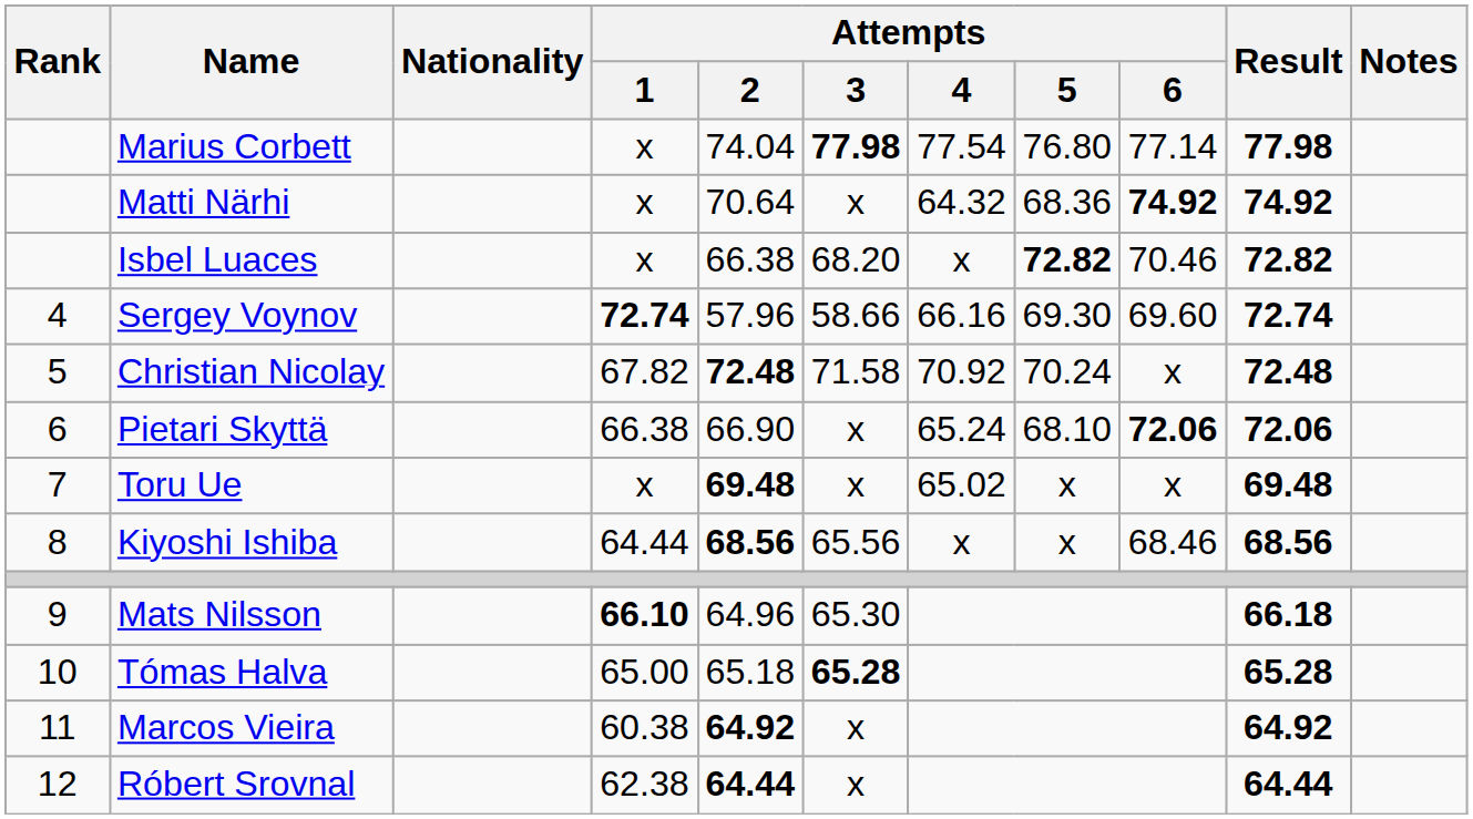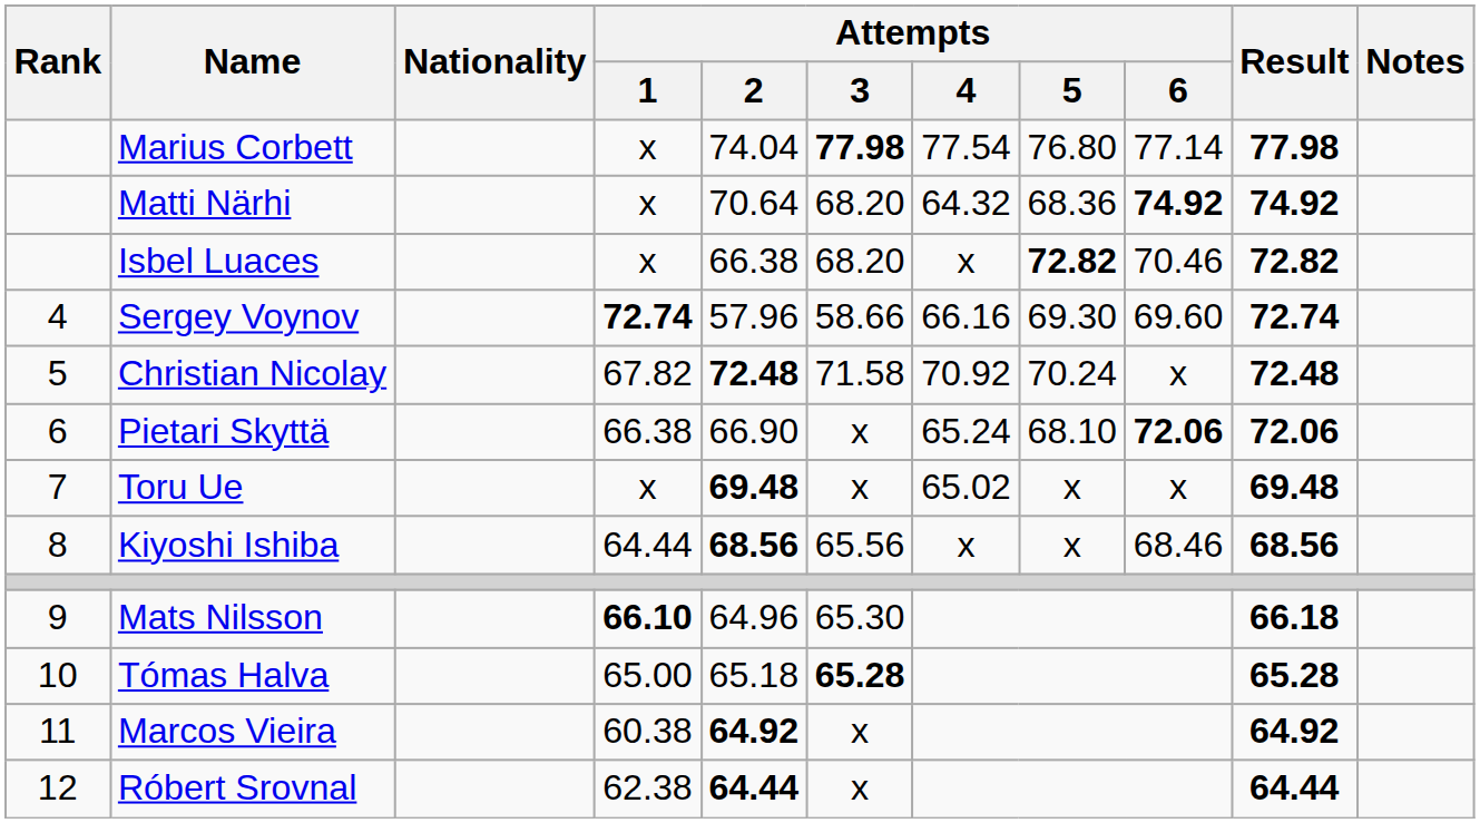 <table class="wikitable sortable" style="text-align:center">
 <tr>
 <th rowspan=2>Rank</th>
 <th rowspan=2>Name</th>
 <th rowspan=2>Nationality</th>
 <th colspan=6>Attempts</th>
 <th rowspan=2>Result</th>
 <th rowspan=2>Notes</th>
 </tr>
 <tr>
 <th>1</th>
 <th>2</th>
 <th>3</th>
 <th>4</th>
 <th>5</th>
 <th>6</th>
 </tr>
 <tr>
 <td></td>
 <td align=left><a href='#'>Marius Corbett</a></td>
 <td align=left></td>
 <td>x</td>
 <td>74.04</td>
 <td><strong>77.98</strong></td>
 <td>77.54</td>
 <td>76.80</td>
 <td>77.14</td>
 <td><strong>77.98</strong></td>
 <td></td>
 </tr>
 <tr>
 <td></td>
 <td align=left><a href='#'>Matti Närhi</a></td>
 <td align=left></td>
 <td>x</td>
 <td>70.64</td>
-<td>x</td>
+<td>68.20</td>
 <td>64.32</td>
 <td>68.36</td>
 <td><strong>74.92</strong></td>
 <td><strong>74.92</strong></td>
 <td></td>
 </tr>
 <tr>
 <td></td>
 <td align=left><a href='#'>Isbel Luaces</a></td>
 <td align=left></td>
 <td>x</td>
 <td>66.38</td>
 <td>68.20</td>
 <td>x</td>
 <td><strong>72.82</strong></td>
 <td>70.46</td>
 <td><strong>72.82</strong></td>
 <td></td>
 </tr>
 <tr>
 <td>4</td>
 <td align=left><a href='#'>Sergey Voynov</a></td>
 <td align=left></td>
 <td><strong>72.74</strong></td>
 <td>57.96</td>
 <td>58.66</td>
 <td>66.16</td>
 <td>69.30</td>
 <td>69.60</td>
 <td><strong>72.74</strong></td>
 <td></td>
 </tr>
 <tr>
 <td>5</td>
 <td align=left><a href='#'>Christian Nicolay</a></td>
 <td align=left></td>
 <td>67.82</td>
 <td><strong>72.48</strong></td>
 <td>71.58</td>
 <td>70.92</td>
 <td>70.24</td>
 <td>x</td>
 <td><strong>72.48</strong></td>
 <td></td>
 </tr>
 <tr>
 <td>6</td>
 <td align=left><a href='#'>Pietari Skyttä</a></td>
 <td align=left></td>
 <td>66.38</td>
 <td>66.90</td>
 <td>x</td>
 <td>65.24</td>
 <td>68.10</td>
 <td><strong>72.06</strong></td>
 <td><strong>72.06</strong></td>
 <td></td>
 </tr>
 <tr>
 <td>7</td>
 <td align=left><a href='#'>Toru Ue</a></td>
 <td align=left></td>
 <td>x</td>
 <td><strong>69.48</strong></td>
 <td>x</td>
 <td>65.02</td>
 <td>x</td>
 <td>x</td>
 <td><strong>69.48</strong></td>
 <td></td>
 </tr>
 <tr>
 <td>8</td>
 <td align=left><a href='#'>Kiyoshi Ishiba</a></td>
 <td align=left></td>
 <td>64.44</td>
 <td><strong>68.56</strong></td>
 <td>65.56</td>
 <td>x</td>
 <td>x</td>
 <td>68.46</td>
 <td><strong>68.56</strong></td>
 <td></td>
 </tr>
 <tr>
 <td colspan=11 bgcolor=lightgray></td>
 </tr>
 <tr>
 <td>9</td>
 <td align=left><a href='#'>Mats Nilsson</a></td>
 <td align=left></td>
 <td><strong>66.10</strong></td>
 <td>64.96</td>
 <td>65.30</td>
 <td colspan=3></td>
 <td><strong>66.18</strong></td>
 <td></td>
 </tr>
 <tr>
 <td>10</td>
 <td align=left><a href='#'>Tómas Halva</a></td>
 <td align=left></td>
 <td>65.00</td>
 <td>65.18</td>
 <td><strong>65.28</strong></td>
 <td colspan=3></td>
 <td><strong>65.28</strong></td>
 <td></td>
 </tr>
 <tr>
 <td>11</td>
 <td align=left><a href='#'>Marcos Vieira</a></td>
 <td align=left></td>
 <td>60.38</td>
 <td><strong>64.92</strong></td>
 <td>x</td>
 <td colspan=3></td>
 <td><strong>64.92</strong></td>
 <td></td>
 </tr>
 <tr>
 <td>12</td>
 <td align=left><a href='#'>Róbert Srovnal</a></td>
 <td align=left></td>
 <td>62.38</td>
 <td><strong>64.44</strong></td>
 <td>x</td>
 <td colspan=3></td>
 <td><strong>64.44</strong></td>
 <td></td>
 </tr>
 </table>
